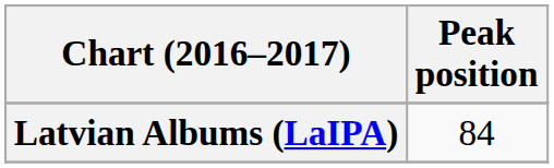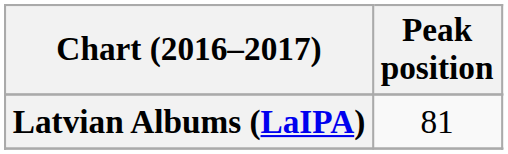 <table class="wikitable sortable plainrowheaders" style="text-align:center">
 <tr>
 <th scope="col">Chart (2016–2017)</th>
 <th scope="col">Peak<br> position</th>
 </tr>
 <tr>
 </tr>
 <tr>
 <th scope="row">Latvian Albums (<a href='#'>LaIPA</a>)</th>
-<td>84</td>
+<td>81</td>
 </tr>
 <tr>
 </tr>
 <tr>
 </tr>
 <tr>
 </tr>
 <tr>
 </tr>
 </table>
